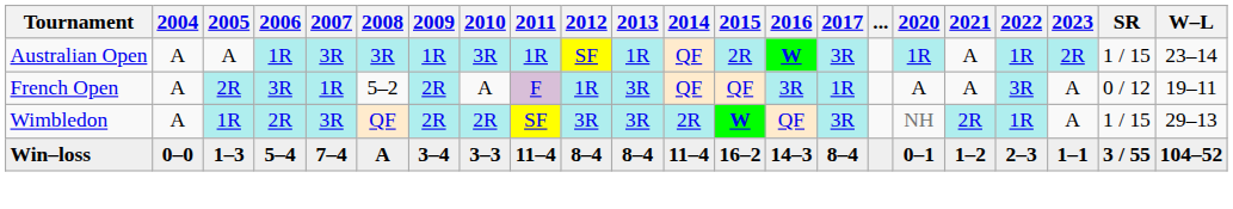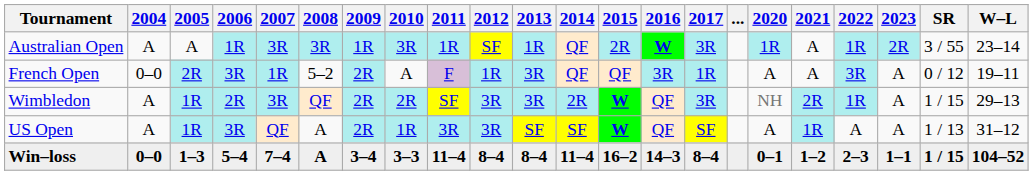 <table class=wikitable style=text-align:center;>
 <tr>
 <th>Tournament</th>
 <th><a href='#'>2004</a></th>
 <th><a href='#'>2005</a></th>
 <th><a href='#'>2006</a></th>
 <th><a href='#'>2007</a></th>
 <th><a href='#'>2008</a></th>
 <th><a href='#'>2009</a></th>
 <th><a href='#'>2010</a></th>
 <th><a href='#'>2011</a></th>
 <th><a href='#'>2012</a></th>
 <th><a href='#'>2013</a></th>
 <th><a href='#'>2014</a></th>
 <th><a href='#'>2015</a></th>
 <th><a href='#'>2016</a></th>
 <th><a href='#'>2017</a></th>
 <th>...</th>
 <th><a href='#'>2020</a></th>
 <th><a href='#'>2021</a></th>
 <th><a href='#'>2022</a></th>
 <th><a href='#'>2023</a></th>
 <th>SR</th>
 <th>W–L</th>
 </tr>
 <tr>
 <td style="text-align:left;"><a href='#'>Australian Open</a></td>
 <td>A</td>
 <td>A</td>
 <td style="background:#afeeee;"><a href='#'>1R</a></td>
 <td style="background:#afeeee;"><a href='#'>3R</a></td>
 <td style="background:#afeeee;"><a href='#'>3R</a></td>
 <td style="background:#afeeee;"><a href='#'>1R</a></td>
 <td style="background:#afeeee;"><a href='#'>3R</a></td>
 <td style="background:#afeeee;"><a href='#'>1R</a></td>
 <td style="background:yellow;"><a href='#'>SF</a></td>
 <td style="background:#afeeee;"><a href='#'>1R</a></td>
 <td style="background:#ffebcd;"><a href='#'>QF</a></td>
 <td style="background:#afeeee;"><a href='#'>2R</a></td>
 <td style="background:lime;"><strong><a href='#'>W</a></strong></td>
 <td style="background:#afeeee;"><a href='#'>3R</a></td>
 <td></td>
 <td style="background:#afeeee;"><a href='#'>1R</a></td>
 <td>A</td>
 <td style="background:#afeeee;"><a href='#'>1R</a></td>
 <td style="background:#afeeee;"><a href='#'>2R</a></td>
-<td>1 / 15</td>
+<td>3 / 55</td>
 <td>23–14</td>
 </tr>
 <tr>
 <td style="text-align:left;"><a href='#'>French Open</a></td>
-<td>A</td>
+<td>0–0</td>
 <td style="background:#afeeee;"><a href='#'>2R</a></td>
 <td style="background:#afeeee;"><a href='#'>3R</a></td>
 <td style="background:#afeeee;"><a href='#'>1R</a></td>
 <td>5–2</td>
 <td style="background:#afeeee;"><a href='#'>2R</a></td>
 <td>A</td>
 <td style="background:thistle;"><a href='#'>F</a></td>
 <td style="background:#afeeee;"><a href='#'>1R</a></td>
 <td style="background:#afeeee;"><a href='#'>3R</a></td>
 <td style="background:#ffebcd;"><a href='#'>QF</a></td>
 <td style="background:#ffebcd;"><a href='#'>QF</a></td>
 <td style="background:#afeeee;"><a href='#'>3R</a></td>
 <td style="background:#afeeee;"><a href='#'>1R</a></td>
 <td></td>
 <td>A</td>
 <td>A</td>
 <td style="background:#afeeee;"><a href='#'>3R</a></td>
 <td>A</td>
 <td>0 / 12</td>
 <td>19–11</td>
 </tr>
 <tr>
 <td style="text-align:left;"><a href='#'>Wimbledon</a></td>
 <td>A</td>
 <td style="background:#afeeee;"><a href='#'>1R</a></td>
 <td style="background:#afeeee;"><a href='#'>2R</a></td>
 <td style="background:#afeeee;"><a href='#'>3R</a></td>
 <td style="background:#ffebcd;"><a href='#'>QF</a></td>
 <td style="background:#afeeee;"><a href='#'>2R</a></td>
 <td style="background:#afeeee;"><a href='#'>2R</a></td>
 <td style="background:yellow;"><a href='#'>SF</a></td>
 <td style="background:#afeeee;"><a href='#'>3R</a></td>
 <td style="background:#afeeee;"><a href='#'>3R</a></td>
 <td style="background:#afeeee;"><a href='#'>2R</a></td>
 <td style="background:lime;"><strong><a href='#'>W</a></strong></td>
 <td style="background:#ffebcd;"><a href='#'>QF</a></td>
 <td style="background:#afeeee;"><a href='#'>3R</a></td>
 <td></td>
 <td style="color:#767676">NH</td>
 <td style="background:#afeeee;"><a href='#'>2R</a></td>
 <td style="background:#afeeee;"><a href='#'>1R</a></td>
 <td>A</td>
 <td>1 / 15</td>
 <td>29–13</td>
 </tr>
+<tr>
+<td style="text-align:left;"><a href='#'>US Open</a></td>
+<td>A</td>
+<td style="background:#afeeee;"><a href='#'>1R</a></td>
+<td style="background:#afeeee;"><a href='#'>3R</a></td>
+<td style="background:#ffebcd;"><a href='#'>QF</a></td>
+<td>A</td>
+<td style="background:#afeeee;"><a href='#'>2R</a></td>
+<td style="background:#afeeee;"><a href='#'>1R</a></td>
+<td style="background:#afeeee;"><a href='#'>3R</a></td>
+<td style="background:#afeeee;"><a href='#'>3R</a></td>
+<td style="background:yellow;"><a href='#'>SF</a></td>
+<td style="background:yellow;"><a href='#'>SF</a></td>
+<td style="background:lime;"><strong><a href='#'>W</a></strong></td>
+<td style="background:#ffebcd;"><a href='#'>QF</a></td>
+<td style="background:yellow;"><a href='#'>SF</a></td>
+<td></td>
+<td>A</td>
+<td style="background:#afeeee;"><a href='#'>1R</a></td>
+<td>A</td>
+<td>A</td>
+<td>1 / 13</td>
+<td>31–12</td>
+</tr>
 <tr style=background:#efefef;font-weight:bold>
 <td style="text-align:left">Win–loss</td>
 <td>0–0</td>
 <td>1–3</td>
 <td>5–4</td>
 <td>7–4</td>
 <td>A</td>
 <td>3–4</td>
 <td>3–3</td>
 <td>11–4</td>
 <td>8–4</td>
 <td>8–4</td>
 <td>11–4</td>
 <td>16–2</td>
 <td>14–3</td>
 <td>8–4</td>
 <td></td>
 <td>0–1</td>
 <td>1–2</td>
 <td>2–3</td>
 <td>1–1</td>
-<td>3 / 55</td>
+<td>1 / 15</td>
 <td>104–52</td>
 </tr>
 </table>
